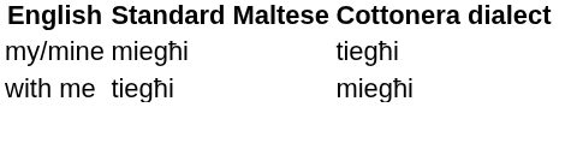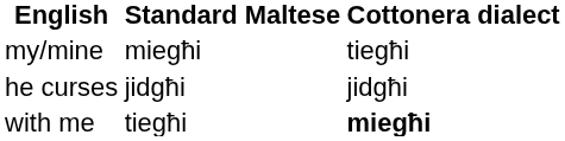 <table class="wiki table">
 <tr>
 <th>English</th>
 <th>Standard Maltese</th>
 <th>Cottonera dialect</th>
 </tr>
 <tr>
 <td>my/mine</td>
 <td>miegħi<br></td>
 <td>tiegħi<br></td>
 </tr>
 <tr>
+<td>he curses</td>
+<td>jidgħi<br></td>
+<td>jidgħi<br></td>
+</tr>
+<tr>
 <td>with me</td>
 <td>tiegħi<br></td>
-<td>miegħi<br></td>
+<td><strong>miegħi<br></strong></td>
 </tr>
 </table>
